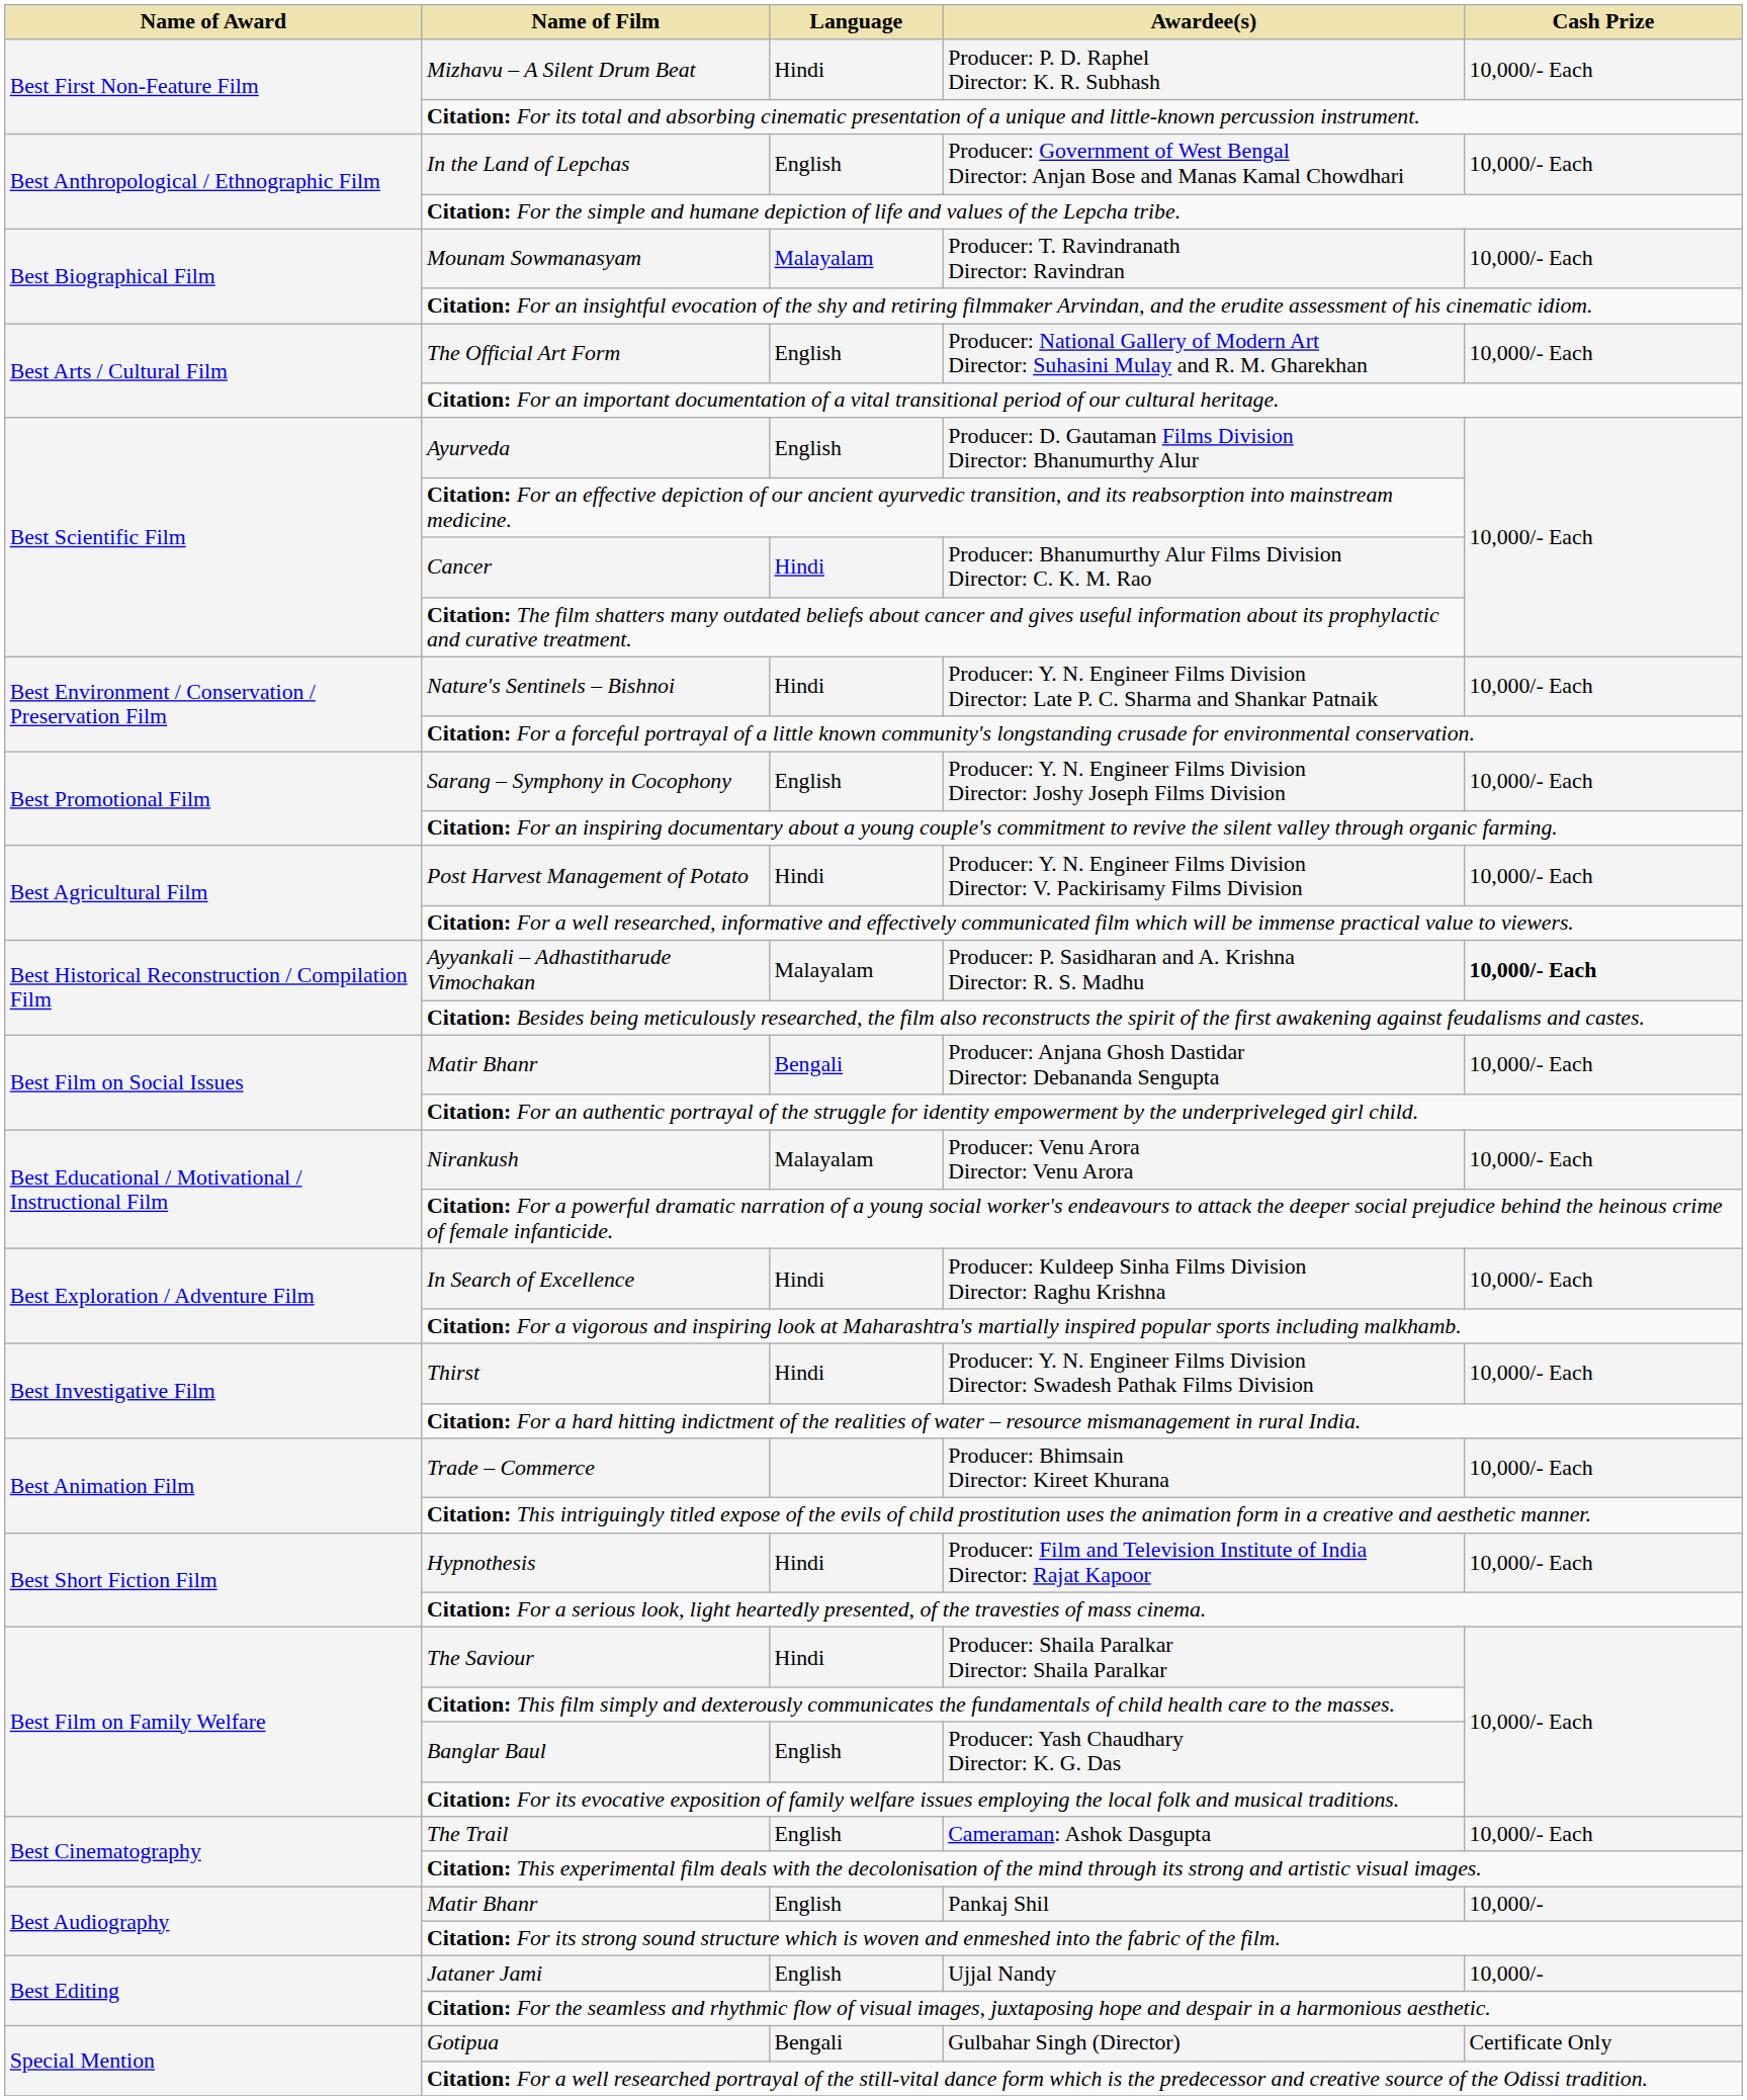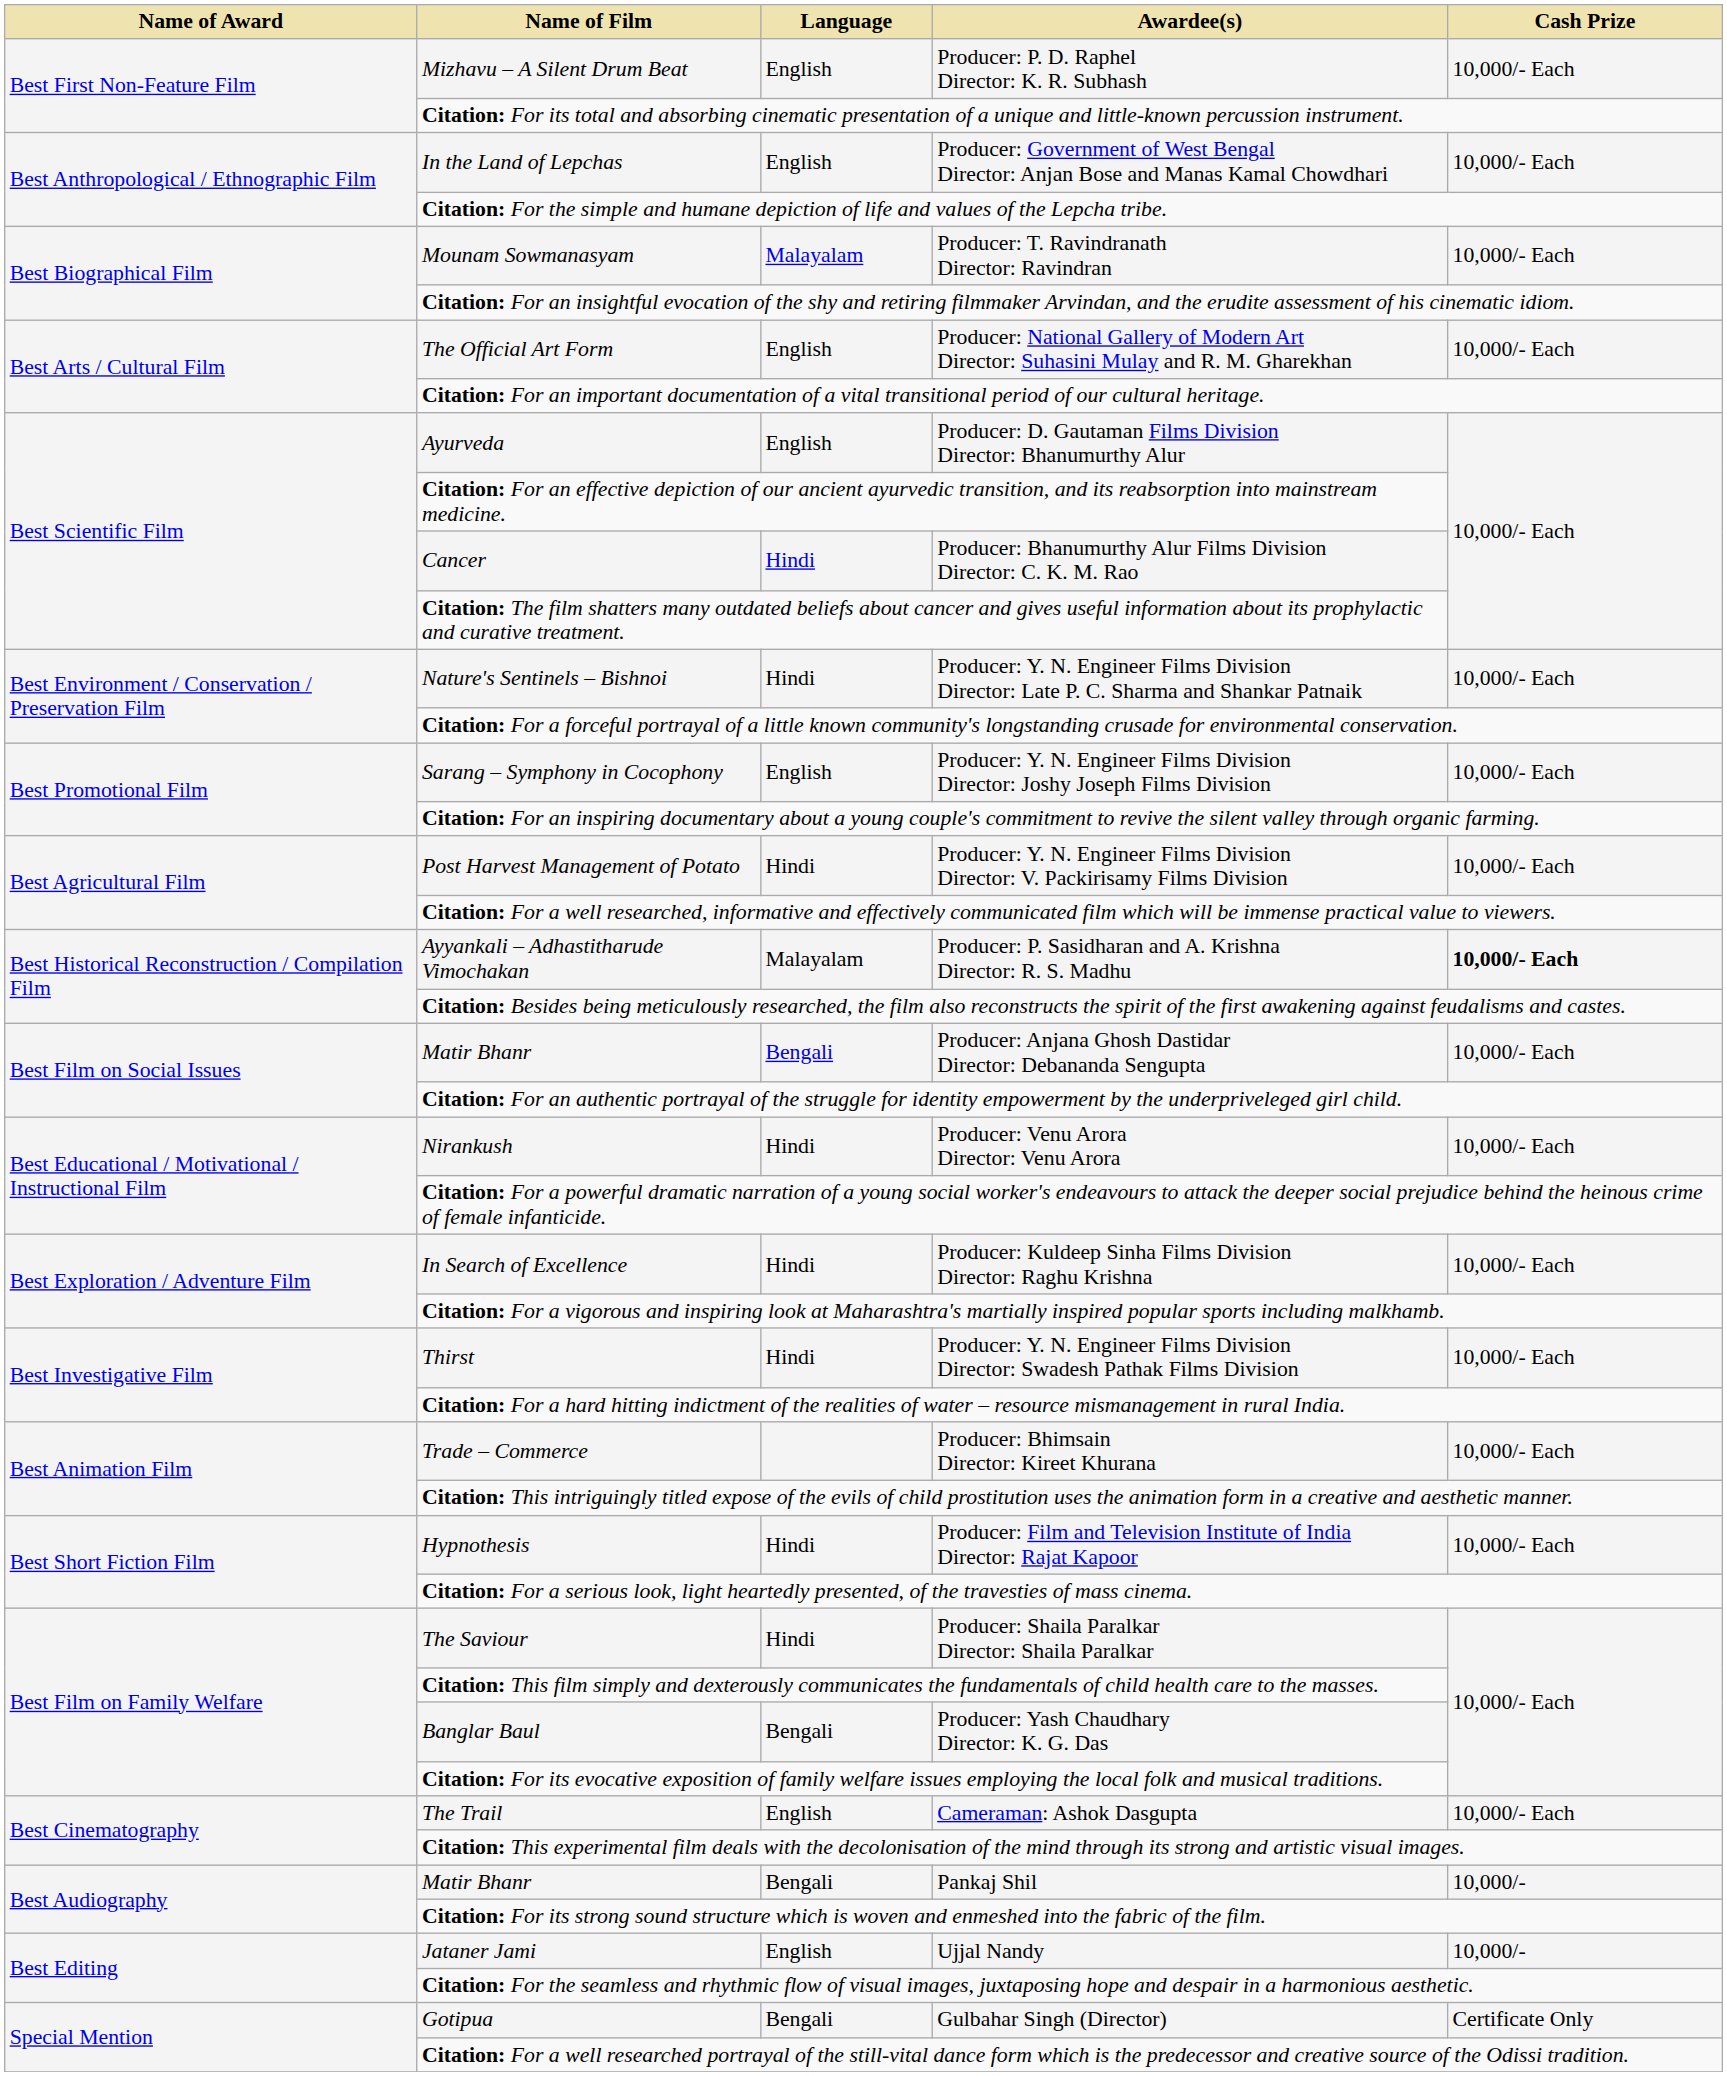 <table class="wikitable" style="width:100%;">
 <tr>
 <th style="background-color:#EFE4B0;width:24%;">Name of Award</th>
 <th style="background-color:#EFE4B0;width:20%;">Name of Film</th>
 <th style="background-color:#EFE4B0;width:10%;">Language</th>
 <th style="background-color:#EFE4B0;width:30%;">Awardee(s)</th>
 <th style="background-color:#EFE4B0;width:16%;">Cash Prize</th>
 </tr>
 <tr style="background-color:#F4F4F4">
 <td rowspan="2"><a href='#'>Best First Non-Feature Film</a></td>
 <td><em>Mizhavu – A Silent Drum Beat</em></td>
-<td>Hindi</td>
+<td>English</td>
 <td>Producer: P. D. Raphel<br>Director: K. R. Subhash</td>
 <td> 10,000/- Each</td>
 </tr>
 <tr style="background-color:#F9F9F9">
 <td colspan="4"><strong>Citation:</strong> <em>For its total and absorbing cinematic presentation of a unique and little-known percussion instrument.</em></td>
 </tr>
 <tr style="background-color:#F4F4F4">
 <td rowspan="2"><a href='#'>Best Anthropological / Ethnographic Film</a></td>
 <td><em>In the Land of Lepchas</em></td>
 <td>English</td>
 <td>Producer: <a href='#'>Government of West Bengal</a><br>Director: Anjan Bose and Manas Kamal Chowdhari</td>
 <td> 10,000/- Each</td>
 </tr>
 <tr style="background-color:#F9F9F9">
 <td colspan="4"><strong>Citation:</strong> <em>For the simple and humane depiction of life and values of the Lepcha tribe.</em></td>
 </tr>
 <tr style="background-color:#F4F4F4">
 <td rowspan="2"><a href='#'>Best Biographical Film</a></td>
 <td><em>Mounam Sowmanasyam</em></td>
 <td><a href='#'>Malayalam</a></td>
 <td>Producer: T. Ravindranath<br>Director: Ravindran</td>
 <td> 10,000/- Each</td>
 </tr>
 <tr style="background-color:#F9F9F9">
 <td colspan="4"><strong>Citation:</strong> <em>For an insightful evocation of the shy and retiring filmmaker Arvindan, and the erudite assessment of his cinematic idiom.</em></td>
 </tr>
 <tr style="background-color:#F4F4F4">
 <td rowspan="2"><a href='#'>Best Arts / Cultural Film</a></td>
 <td><em>The Official Art Form</em></td>
 <td>English</td>
 <td>Producer: <a href='#'>National Gallery of Modern Art</a><br>Director: <a href='#'>Suhasini Mulay</a> and R. M. Gharekhan</td>
 <td> 10,000/- Each</td>
 </tr>
 <tr style="background-color:#F9F9F9">
 <td colspan="4"><strong>Citation:</strong> <em>For an important documentation of a vital transitional period of our cultural heritage.</em></td>
 </tr>
 <tr style="background-color:#F4F4F4">
 <td rowspan="4"><a href='#'>Best Scientific Film</a></td>
 <td><em>Ayurveda</em></td>
 <td>English</td>
 <td>Producer: D. Gautaman  <a href='#'>Films Division</a><br>Director: Bhanumurthy Alur</td>
 <td rowspan="4"> 10,000/- Each</td>
 </tr>
 <tr style="background-color:#F9F9F9">
 <td colspan="3"><strong>Citation:</strong> <em>For an effective depiction of our ancient ayurvedic transition, and its reabsorption into mainstream medicine.</em></td>
 </tr>
 <tr style="background-color:#F4F4F4">
 <td><em>Cancer</em></td>
 <td><a href='#'>Hindi</a></td>
 <td>Producer: Bhanumurthy Alur  Films Division<br>Director: C. K. M. Rao</td>
 </tr>
 <tr style="background-color:#F9F9F9">
 <td colspan="3"><strong>Citation:</strong> <em>The film shatters many outdated beliefs about cancer and gives useful information about its prophylactic and curative treatment.</em></td>
 </tr>
 <tr style="background-color:#F4F4F4">
 <td rowspan="2"><a href='#'>Best Environment / Conservation / Preservation Film</a></td>
 <td><em>Nature's Sentinels – Bishnoi</em></td>
 <td>Hindi</td>
 <td>Producer: Y. N. Engineer  Films Division<br>Director: Late P. C. Sharma and Shankar Patnaik</td>
 <td> 10,000/- Each</td>
 </tr>
 <tr style="background-color:#F9F9F9">
 <td colspan="4"><strong>Citation:</strong> <em>For a forceful portrayal of a little known community's longstanding crusade for environmental conservation.</em></td>
 </tr>
 <tr style="background-color:#F4F4F4">
 <td rowspan="2"><a href='#'>Best Promotional Film</a></td>
 <td><em>Sarang – Symphony in Cocophony</em></td>
 <td>English</td>
 <td>Producer: Y. N. Engineer  Films Division<br>Director: Joshy Joseph  Films Division</td>
 <td> 10,000/- Each</td>
 </tr>
 <tr style="background-color:#F9F9F9">
 <td colspan="4"><strong>Citation:</strong> <em>For an inspiring documentary about a young couple's commitment to revive the silent valley through organic farming.</em></td>
 </tr>
 <tr style="background-color:#F4F4F4">
 <td rowspan="2"><a href='#'>Best Agricultural Film</a></td>
 <td><em>Post Harvest Management of Potato</em></td>
 <td>Hindi</td>
 <td>Producer: Y. N. Engineer  Films Division<br>Director: V. Packirisamy  Films Division</td>
 <td> 10,000/- Each</td>
 </tr>
 <tr style="background-color:#F9F9F9">
 <td colspan="4"><strong>Citation:</strong> <em>For a well researched, informative and effectively communicated film which will be immense practical value to viewers.</em></td>
 </tr>
 <tr style="background-color:#F4F4F4">
 <td rowspan="2"><a href='#'>Best Historical Reconstruction / Compilation Film</a></td>
 <td><em>Ayyankali – Adhastitharude Vimochakan</em></td>
 <td>Malayalam</td>
 <td>Producer: P. Sasidharan and A. Krishna<br>Director: R. S. Madhu</td>
 <td><strong> 10,000/- Each</strong></td>
 </tr>
 <tr style="background-color:#F9F9F9">
 <td colspan="4"><strong>Citation:</strong> <em>Besides being meticulously researched, the film also reconstructs the spirit of the first awakening against feudalisms and castes.</em></td>
 </tr>
 <tr style="background-color:#F4F4F4">
 <td rowspan="2"><a href='#'>Best Film on Social Issues</a></td>
 <td><em>Matir Bhanr</em></td>
 <td><a href='#'>Bengali</a></td>
 <td>Producer: Anjana Ghosh Dastidar<br>Director: Debananda Sengupta</td>
 <td> 10,000/- Each</td>
 </tr>
 <tr style="background-color:#F9F9F9">
 <td colspan="4"><strong>Citation:</strong> <em>For an authentic portrayal of the struggle for identity empowerment by the underpriveleged girl child.</em></td>
 </tr>
 <tr style="background-color:#F4F4F4">
 <td rowspan="2"><a href='#'>Best Educational / Motivational / Instructional Film</a></td>
 <td><em>Nirankush</em></td>
-<td>Malayalam</td>
+<td>Hindi</td>
 <td>Producer: Venu Arora<br>Director: Venu Arora</td>
 <td> 10,000/- Each</td>
 </tr>
 <tr style="background-color:#F9F9F9">
 <td colspan="4"><strong>Citation:</strong> <em>For a powerful dramatic narration of a young social worker's endeavours to attack the deeper social prejudice behind the heinous crime of female infanticide.</em></td>
 </tr>
 <tr style="background-color:#F4F4F4">
 <td rowspan="2"><a href='#'>Best Exploration / Adventure Film</a></td>
 <td><em>In Search of Excellence</em></td>
 <td>Hindi</td>
 <td>Producer: Kuldeep Sinha  Films Division<br>Director: Raghu Krishna</td>
 <td> 10,000/- Each</td>
 </tr>
 <tr style="background-color:#F9F9F9">
 <td colspan="4"><strong>Citation:</strong> <em>For a vigorous and inspiring look at Maharashtra's martially inspired popular sports including malkhamb.</em></td>
 </tr>
 <tr style="background-color:#F4F4F4">
 <td rowspan="2"><a href='#'>Best Investigative Film</a></td>
 <td><em>Thirst</em></td>
 <td>Hindi</td>
 <td>Producer: Y. N. Engineer  Films Division<br>Director: Swadesh Pathak  Films Division</td>
 <td> 10,000/- Each</td>
 </tr>
 <tr style="background-color:#F9F9F9">
 <td colspan="4"><strong>Citation:</strong> <em>For a hard hitting indictment of the realities of water – resource mismanagement in rural India.</em></td>
 </tr>
 <tr style="background-color:#F4F4F4">
 <td rowspan="2"><a href='#'>Best Animation Film</a></td>
 <td><em>Trade – Commerce</em></td>
 <td></td>
 <td>Producer: Bhimsain<br>Director: Kireet Khurana</td>
 <td> 10,000/- Each</td>
 </tr>
 <tr style="background-color:#F9F9F9">
 <td colspan="4"><strong>Citation:</strong> <em>This intriguingly titled expose of the evils of child prostitution uses the animation form in a creative and aesthetic manner.</em></td>
 </tr>
 <tr style="background-color:#F4F4F4">
 <td rowspan="2"><a href='#'>Best Short Fiction Film</a></td>
 <td><em>Hypnothesis</em></td>
 <td>Hindi</td>
 <td>Producer: <a href='#'>Film and Television Institute of India</a><br>Director: <a href='#'>Rajat Kapoor</a></td>
 <td> 10,000/- Each</td>
 </tr>
 <tr style="background-color:#F9F9F9">
 <td colspan="4"><strong>Citation:</strong> <em>For a serious look, light heartedly presented, of the travesties of mass cinema.</em></td>
 </tr>
 <tr style="background-color:#F4F4F4">
 <td rowspan="4"><a href='#'>Best Film on Family Welfare</a></td>
 <td><em>The Saviour</em></td>
 <td>Hindi</td>
 <td>Producer: Shaila Paralkar<br>Director: Shaila Paralkar</td>
 <td rowspan="4"> 10,000/- Each</td>
 </tr>
 <tr style="background-color:#F9F9F9">
 <td colspan="3"><strong>Citation:</strong> <em>This film simply and dexterously communicates the fundamentals of child health care to the masses.</em></td>
 </tr>
 <tr style="background-color:#F4F4F4">
 <td><em>Banglar Baul</em></td>
-<td>English</td>
+<td>Bengali</td>
 <td>Producer: Yash Chaudhary<br>Director: K. G. Das</td>
 </tr>
 <tr style="background-color:#F9F9F9">
 <td colspan="3"><strong>Citation:</strong> <em>For its evocative exposition of family welfare issues employing the local folk and musical traditions.</em></td>
 </tr>
 <tr style="background-color:#F4F4F4">
 <td rowspan="2"><a href='#'>Best Cinematography</a></td>
 <td><em>The Trail</em></td>
 <td>English</td>
 <td><a href='#'>Cameraman</a>: Ashok Dasgupta</td>
 <td> 10,000/- Each</td>
 </tr>
 <tr style="background-color:#F9F9F9">
 <td colspan="4"><strong>Citation:</strong> <em>This experimental film deals with the decolonisation of the mind through its strong and artistic visual images.</em></td>
 </tr>
 <tr style="background-color:#F4F4F4">
 <td rowspan="2"><a href='#'>Best Audiography</a></td>
 <td><em>Matir Bhanr</em></td>
-<td>English</td>
+<td>Bengali</td>
 <td>Pankaj Shil</td>
 <td> 10,000/-</td>
 </tr>
 <tr style="background-color:#F9F9F9">
 <td colspan="4"><strong>Citation:</strong> <em>For its strong sound structure which is woven and enmeshed into the fabric of the film.</em></td>
 </tr>
 <tr style="background-color:#F4F4F4">
 <td rowspan="2"><a href='#'>Best Editing</a></td>
 <td><em>Jataner Jami</em></td>
 <td>English</td>
 <td>Ujjal Nandy</td>
 <td> 10,000/-</td>
 </tr>
 <tr style="background-color:#F9F9F9">
 <td colspan="4"><strong>Citation:</strong> <em>For the seamless and rhythmic flow of visual images, juxtaposing hope and despair in a harmonious aesthetic.</em></td>
 </tr>
 <tr style="background-color:#F4F4F4">
 <td rowspan="2"><a href='#'>Special Mention</a></td>
 <td><em>Gotipua</em></td>
 <td>Bengali</td>
 <td>Gulbahar Singh (Director)</td>
 <td>Certificate Only</td>
 </tr>
 <tr style="background-color:#F9F9F9">
 <td colspan="4"><strong>Citation:</strong> <em>For a well researched portrayal of the still-vital dance form which is the predecessor and creative source of the Odissi tradition.</em></td>
 </tr>
 </table>
